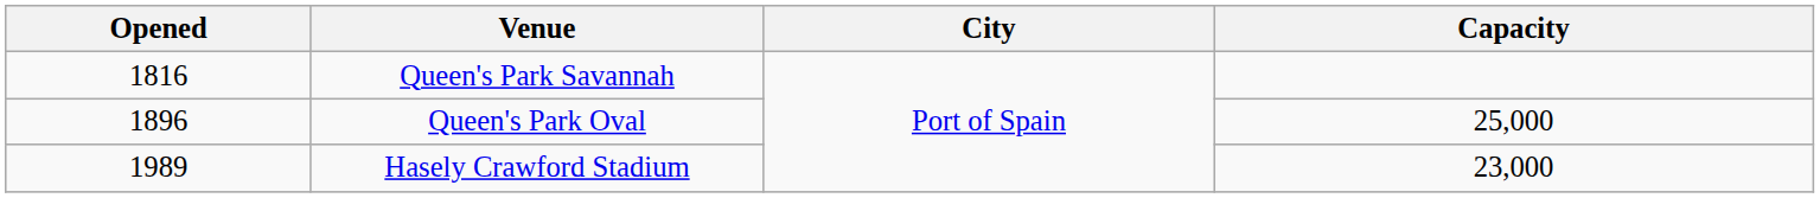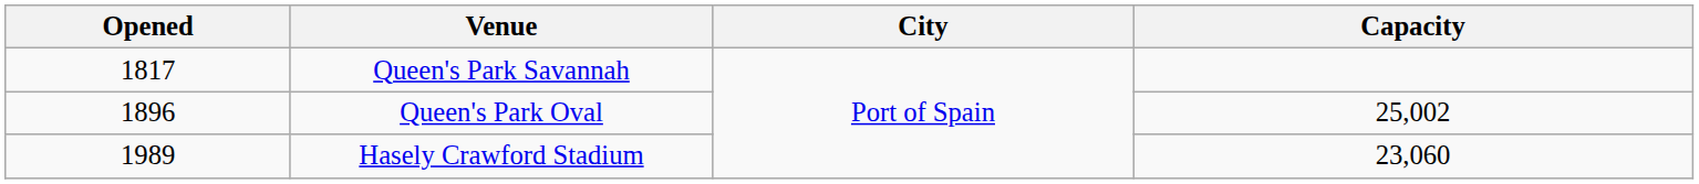 <table class="sortable wikitable" style="text-align:center;">
 <tr>
 <th scope="col" style="width:10em;">Opened</th>
 <th scope="col" style="width:15em;">Venue</th>
 <th scope="col" style="width:15em;">City</th>
 <th scope="col" style="width:20em;">Capacity</th>
 </tr>
 <tr>
-<td>1816</td>
+<td>1817</td>
 <td><a href='#'>Queen's Park Savannah</a></td>
 <td rowspan="3"><a href='#'>Port of Spain</a></td>
 <td></td>
 </tr>
 <tr>
 <td>1896</td>
 <td><a href='#'>Queen's Park Oval</a></td>
-<td>25,000</td>
+<td>25,002</td>
 </tr>
 <tr>
 <td>1989</td>
 <td><a href='#'>Hasely Crawford Stadium</a></td>
-<td>23,000</td>
+<td>23,060</td>
 </tr>
 </table>
